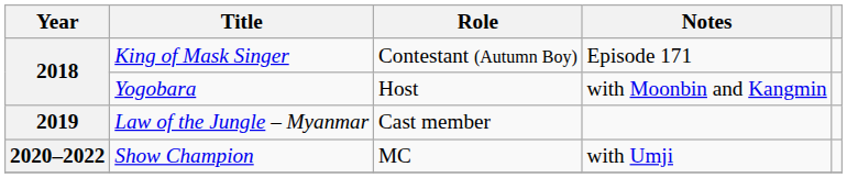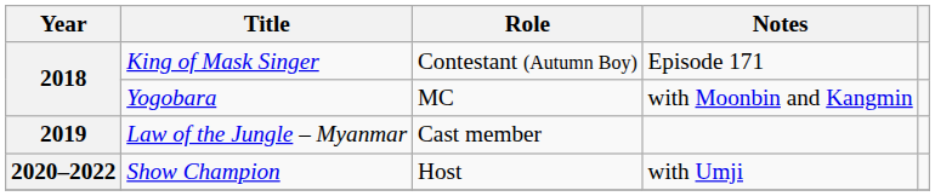 <table class="wikitable plainrowheaders">
 <tr>
 <th scope="col">Year</th>
 <th scope="col">Title</th>
 <th scope="col">Role</th>
 <th scope="col">Notes</th>
 <th scope="col" class="unsortable"></th>
 </tr>
 <tr>
 <th scope="row" rowspan="2">2018</th>
 <td><em><a href='#'>King of Mask Singer</a></em></td>
 <td>Contestant <small>(Autumn Boy)</small></td>
 <td>Episode 171</td>
 <td style="text-align:center"></td>
 </tr>
 <tr>
 <td><em><a href='#'>Yogobara</a></em></td>
-<td>Host</td>
+<td>MC</td>
 <td>with <a href='#'>Moonbin</a> and <a href='#'>Kangmin</a></td>
 <td style="text-align:center"></td>
 </tr>
 <tr>
 <th scope="row">2019</th>
 <td><em><a href='#'>Law of the Jungle</a> – Myanmar</em></td>
 <td>Cast member</td>
 <td></td>
 <td style="text-align:center"></td>
 </tr>
 <tr>
 <th scope="row">2020–2022</th>
 <td><em><a href='#'>Show Champion</a></em></td>
-<td>MC</td>
+<td>Host</td>
 <td>with <a href='#'>Umji</a></td>
 <td style="text-align:center"></td>
 </tr>
 <tr>
 </tr>
 </table>
